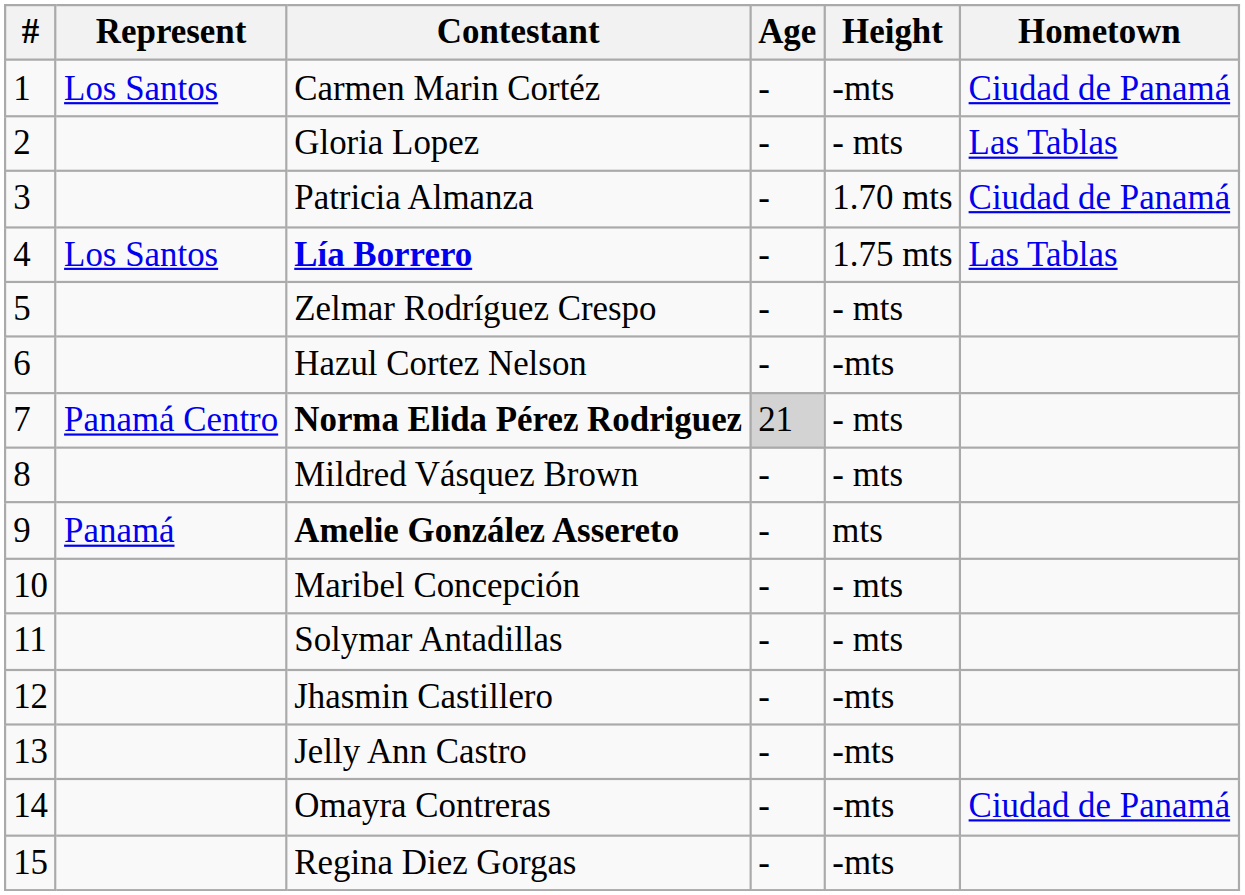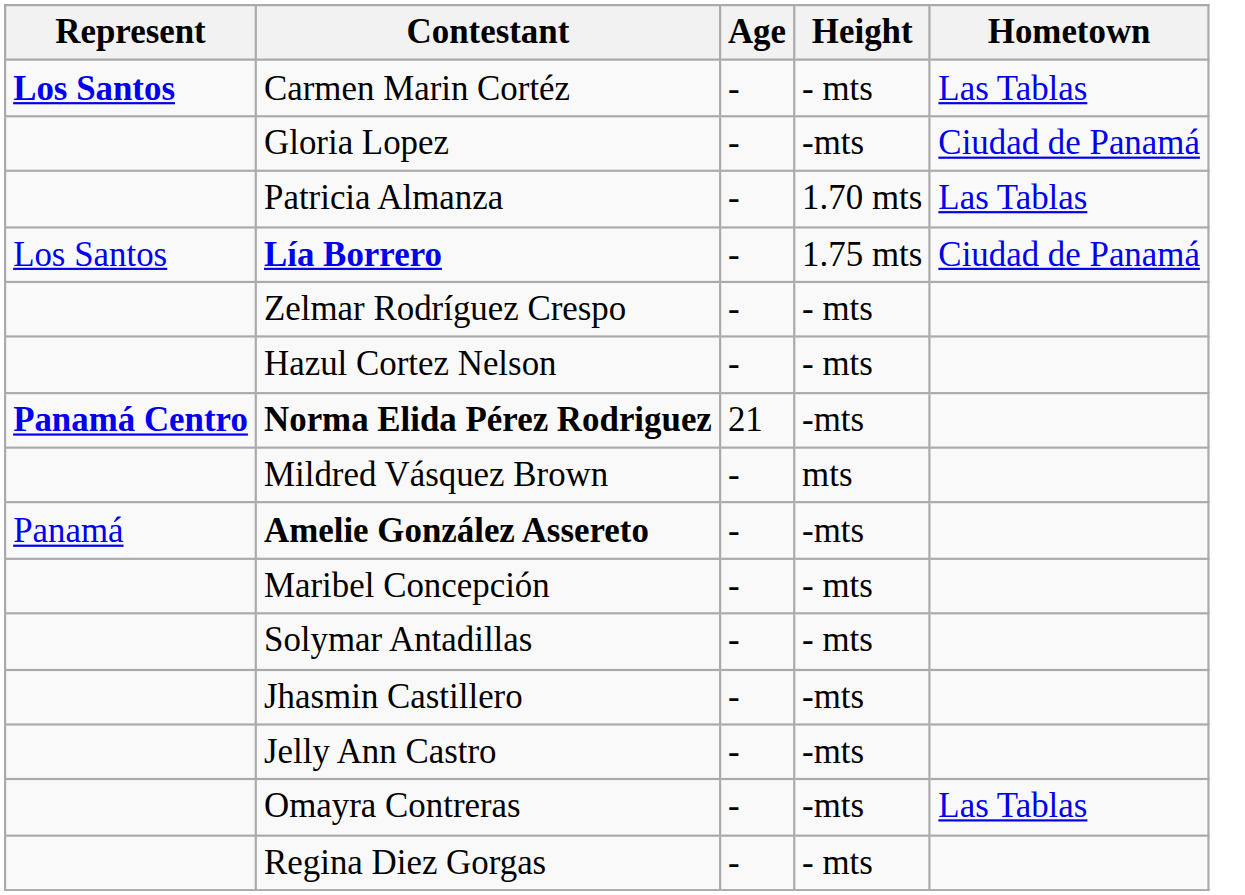 <table class="sortable wikitable">
 <tr style="background:#ccc;">
-<th>#</th>
 <th>Represent</th>
 <th>Contestant</th>
 <th>Age</th>
 <th>Height</th>
 <th>Hometown</th>
 </tr>
 <tr>
-<td>1</td>
-<td><a href='#'>Los Santos</a></td>
+<td><strong><a href='#'>Los Santos</a></strong></td>
 <td>Carmen Marin Cortéz</td>
+<td>-</td>
+<td>- mts</td>
+<td><a href='#'>Las Tablas</a></td>
+</tr>
+<tr>
+<td></td>
+<td>Gloria Lopez</td>
 <td>-</td>
 <td>-mts</td>
 <td><a href='#'>Ciudad de Panamá</a></td>
 </tr>
 <tr>
-<td>2</td>
-<td></td>
-<td>Gloria Lopez</td>
-<td>-</td>
-<td>- mts</td>
-<td><a href='#'>Las Tablas</a></td>
-</tr>
-<tr>
-<td>3</td>
 <td></td>
 <td>Patricia Almanza</td>
 <td>-</td>
 <td>1.70 mts</td>
-<td><a href='#'>Ciudad de Panamá</a></td>
+<td><a href='#'>Las Tablas</a></td>
 </tr>
 <tr>
-<td>4</td>
 <td><a href='#'>Los Santos</a></td>
 <td><strong><a href='#'>Lía Borrero</a></strong></td>
 <td>-</td>
 <td>1.75 mts</td>
-<td><a href='#'>Las Tablas</a></td>
+<td><a href='#'>Ciudad de Panamá</a></td>
 </tr>
 <tr>
-<td>5</td>
 <td></td>
 <td>Zelmar Rodríguez Crespo</td>
 <td>-</td>
 <td>- mts</td>
 <td></td>
 </tr>
 <tr>
-<td>6</td>
 <td></td>
 <td>Hazul Cortez Nelson</td>
+<td>-</td>
+<td>- mts</td>
+<td></td>
+</tr>
+<tr>
+<td><strong><a href='#'>Panamá Centro</a></strong></td>
+<td><strong>Norma Elida Pérez Rodriguez</strong></td>
+<td>21</td>
+<td>-mts</td>
+<td></td>
+</tr>
+<tr>
+<td></td>
+<td>Mildred Vásquez Brown</td>
+<td>-</td>
+<td>mts</td>
+<td></td>
+</tr>
+<tr>
+<td><a href='#'>Panamá</a></td>
+<td><strong>Amelie González Assereto</strong></td>
 <td>-</td>
 <td>-mts</td>
 <td></td>
 </tr>
 <tr>
-<td>7</td>
-<td><a href='#'>Panamá Centro</a></td>
-<td><strong>Norma Elida Pérez Rodriguez</strong></td>
-<td style="background: lightgrey;">21</td>
-<td>- mts</td>
-<td></td>
-</tr>
-<tr>
-<td>8</td>
-<td></td>
-<td>Mildred Vásquez Brown</td>
-<td>-</td>
-<td>- mts</td>
-<td></td>
-</tr>
-<tr>
-<td>9</td>
-<td><a href='#'>Panamá</a></td>
-<td><strong>Amelie González Assereto</strong></td>
-<td>-</td>
-<td>mts</td>
-<td></td>
-</tr>
-<tr>
-<td>10</td>
 <td></td>
 <td>Maribel Concepción</td>
 <td>-</td>
 <td>- mts</td>
 <td></td>
 </tr>
 <tr>
-<td>11</td>
 <td></td>
 <td>Solymar Antadillas</td>
 <td>-</td>
 <td>- mts</td>
 <td></td>
 </tr>
 <tr>
-<td>12</td>
 <td></td>
 <td>Jhasmin Castillero</td>
 <td>-</td>
 <td>-mts</td>
 <td></td>
 </tr>
 <tr>
-<td>13</td>
 <td></td>
 <td>Jelly Ann Castro</td>
 <td>-</td>
 <td>-mts</td>
 <td></td>
 </tr>
 <tr>
-<td>14</td>
 <td></td>
 <td>Omayra Contreras</td>
 <td>-</td>
 <td>-mts</td>
-<td><a href='#'>Ciudad de Panamá</a></td>
+<td><a href='#'>Las Tablas</a></td>
 </tr>
 <tr>
-<td>15</td>
 <td></td>
 <td>Regina Diez Gorgas</td>
 <td>-</td>
-<td>-mts</td>
+<td>- mts</td>
 <td></td>
 </tr>
 </table>
